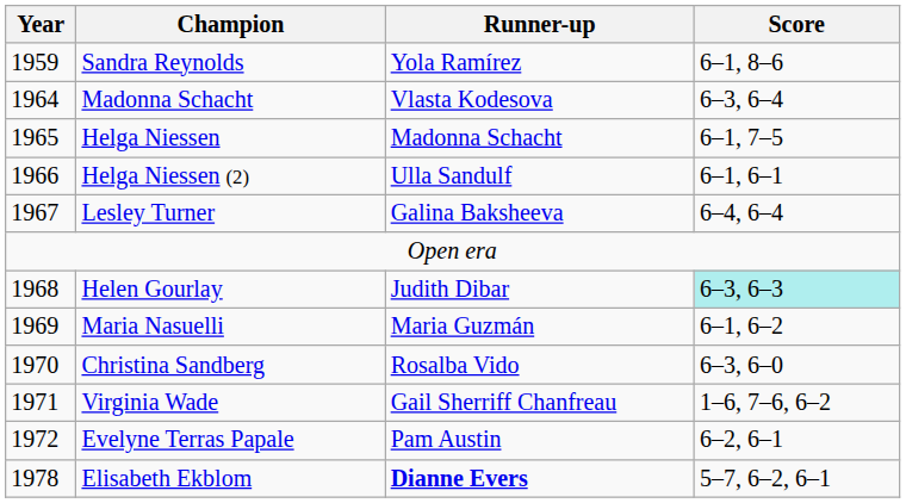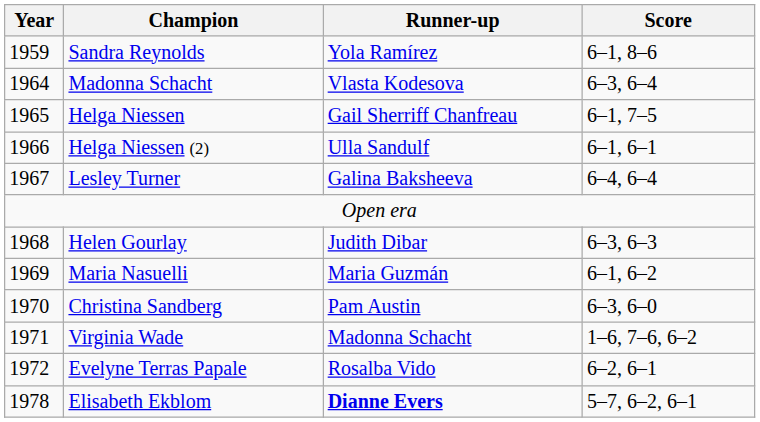 <table class="wikitable">
 <tr>
 <th style="width:40px">Year</th>
 <th style="width:200px">Champion</th>
 <th style="width:200px">Runner-up</th>
 <th style="width:130px">Score</th>
 </tr>
 <tr>
 <td>1959</td>
 <td> <a href='#'>Sandra Reynolds</a></td>
 <td> <a href='#'>Yola Ramírez</a></td>
 <td>6–1, 8–6</td>
 </tr>
 <tr>
 <td>1964</td>
 <td> <a href='#'>Madonna Schacht</a></td>
 <td> <a href='#'>Vlasta Kodesova</a></td>
 <td>6–3, 6–4</td>
 </tr>
 <tr>
 <td>1965</td>
 <td> <a href='#'>Helga Niessen</a></td>
-<td> <a href='#'>Madonna Schacht</a></td>
+<td> <a href='#'>Gail Sherriff Chanfreau</a></td>
 <td>6–1, 7–5</td>
 </tr>
 <tr>
 <td>1966</td>
 <td>  <a href='#'>Helga Niessen</a> <small>(2)</small></td>
 <td> <a href='#'>Ulla Sandulf</a></td>
 <td>6–1, 6–1</td>
 </tr>
 <tr>
 <td>1967</td>
 <td> <a href='#'>Lesley Turner</a></td>
 <td> <a href='#'>Galina Baksheeva</a></td>
 <td>6–4, 6–4</td>
 </tr>
 <tr>
 <td colspan=4 align=center><em>Open era</em></td>
 </tr>
 <tr>
 <td>1968</td>
 <td> <a href='#'>Helen Gourlay</a></td>
 <td> <a href='#'>Judith Dibar</a></td>
-<td style="background: paleturquoise;">6–3, 6–3</td>
+<td>6–3, 6–3</td>
 </tr>
 <tr>
 <td>1969</td>
 <td> <a href='#'>Maria Nasuelli</a></td>
 <td> <a href='#'>Maria Guzmán</a></td>
 <td>6–1, 6–2</td>
 </tr>
 <tr>
 <td>1970</td>
 <td> <a href='#'>Christina Sandberg</a></td>
-<td> <a href='#'>Rosalba Vido</a></td>
+<td> <a href='#'>Pam Austin</a></td>
 <td>6–3, 6–0</td>
 </tr>
 <tr>
 <td>1971</td>
 <td> <a href='#'>Virginia Wade</a></td>
-<td> <a href='#'>Gail Sherriff Chanfreau</a></td>
+<td> <a href='#'>Madonna Schacht</a></td>
 <td>1–6, 7–6, 6–2</td>
 </tr>
 <tr>
 <td>1972</td>
 <td> <a href='#'>Evelyne Terras Papale</a></td>
-<td> <a href='#'>Pam Austin</a></td>
+<td> <a href='#'>Rosalba Vido</a></td>
 <td>6–2, 6–1</td>
 </tr>
 <tr>
 <td>1978</td>
 <td> <a href='#'>Elisabeth Ekblom</a></td>
 <td><strong> <a href='#'>Dianne Evers</a></strong></td>
 <td>5–7, 6–2, 6–1</td>
 </tr>
 </table>
